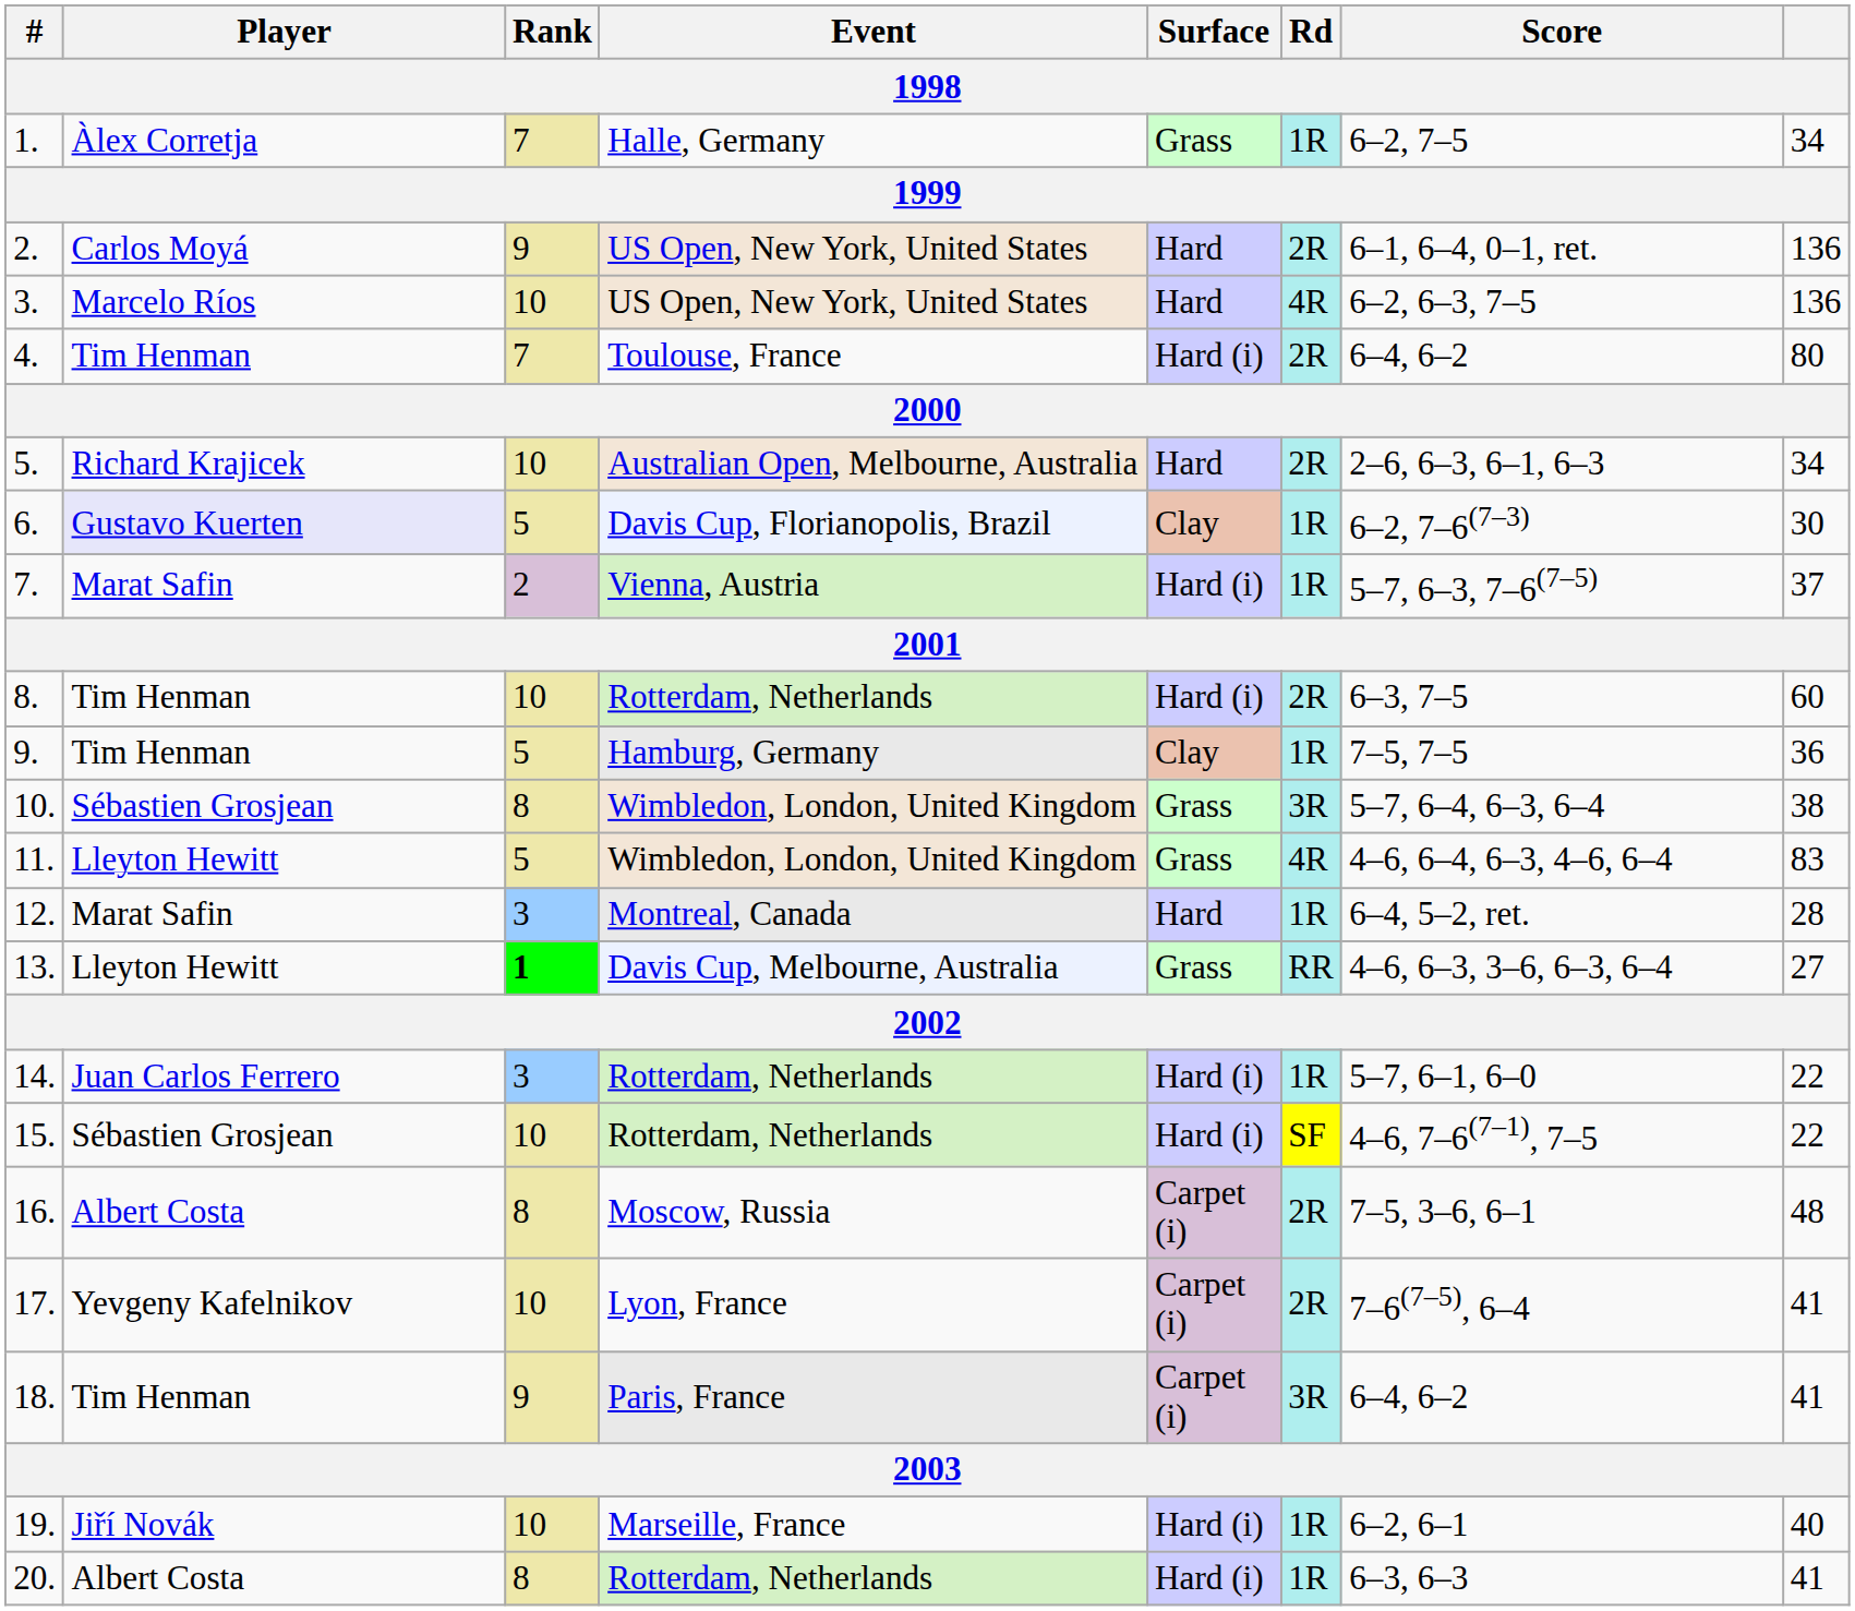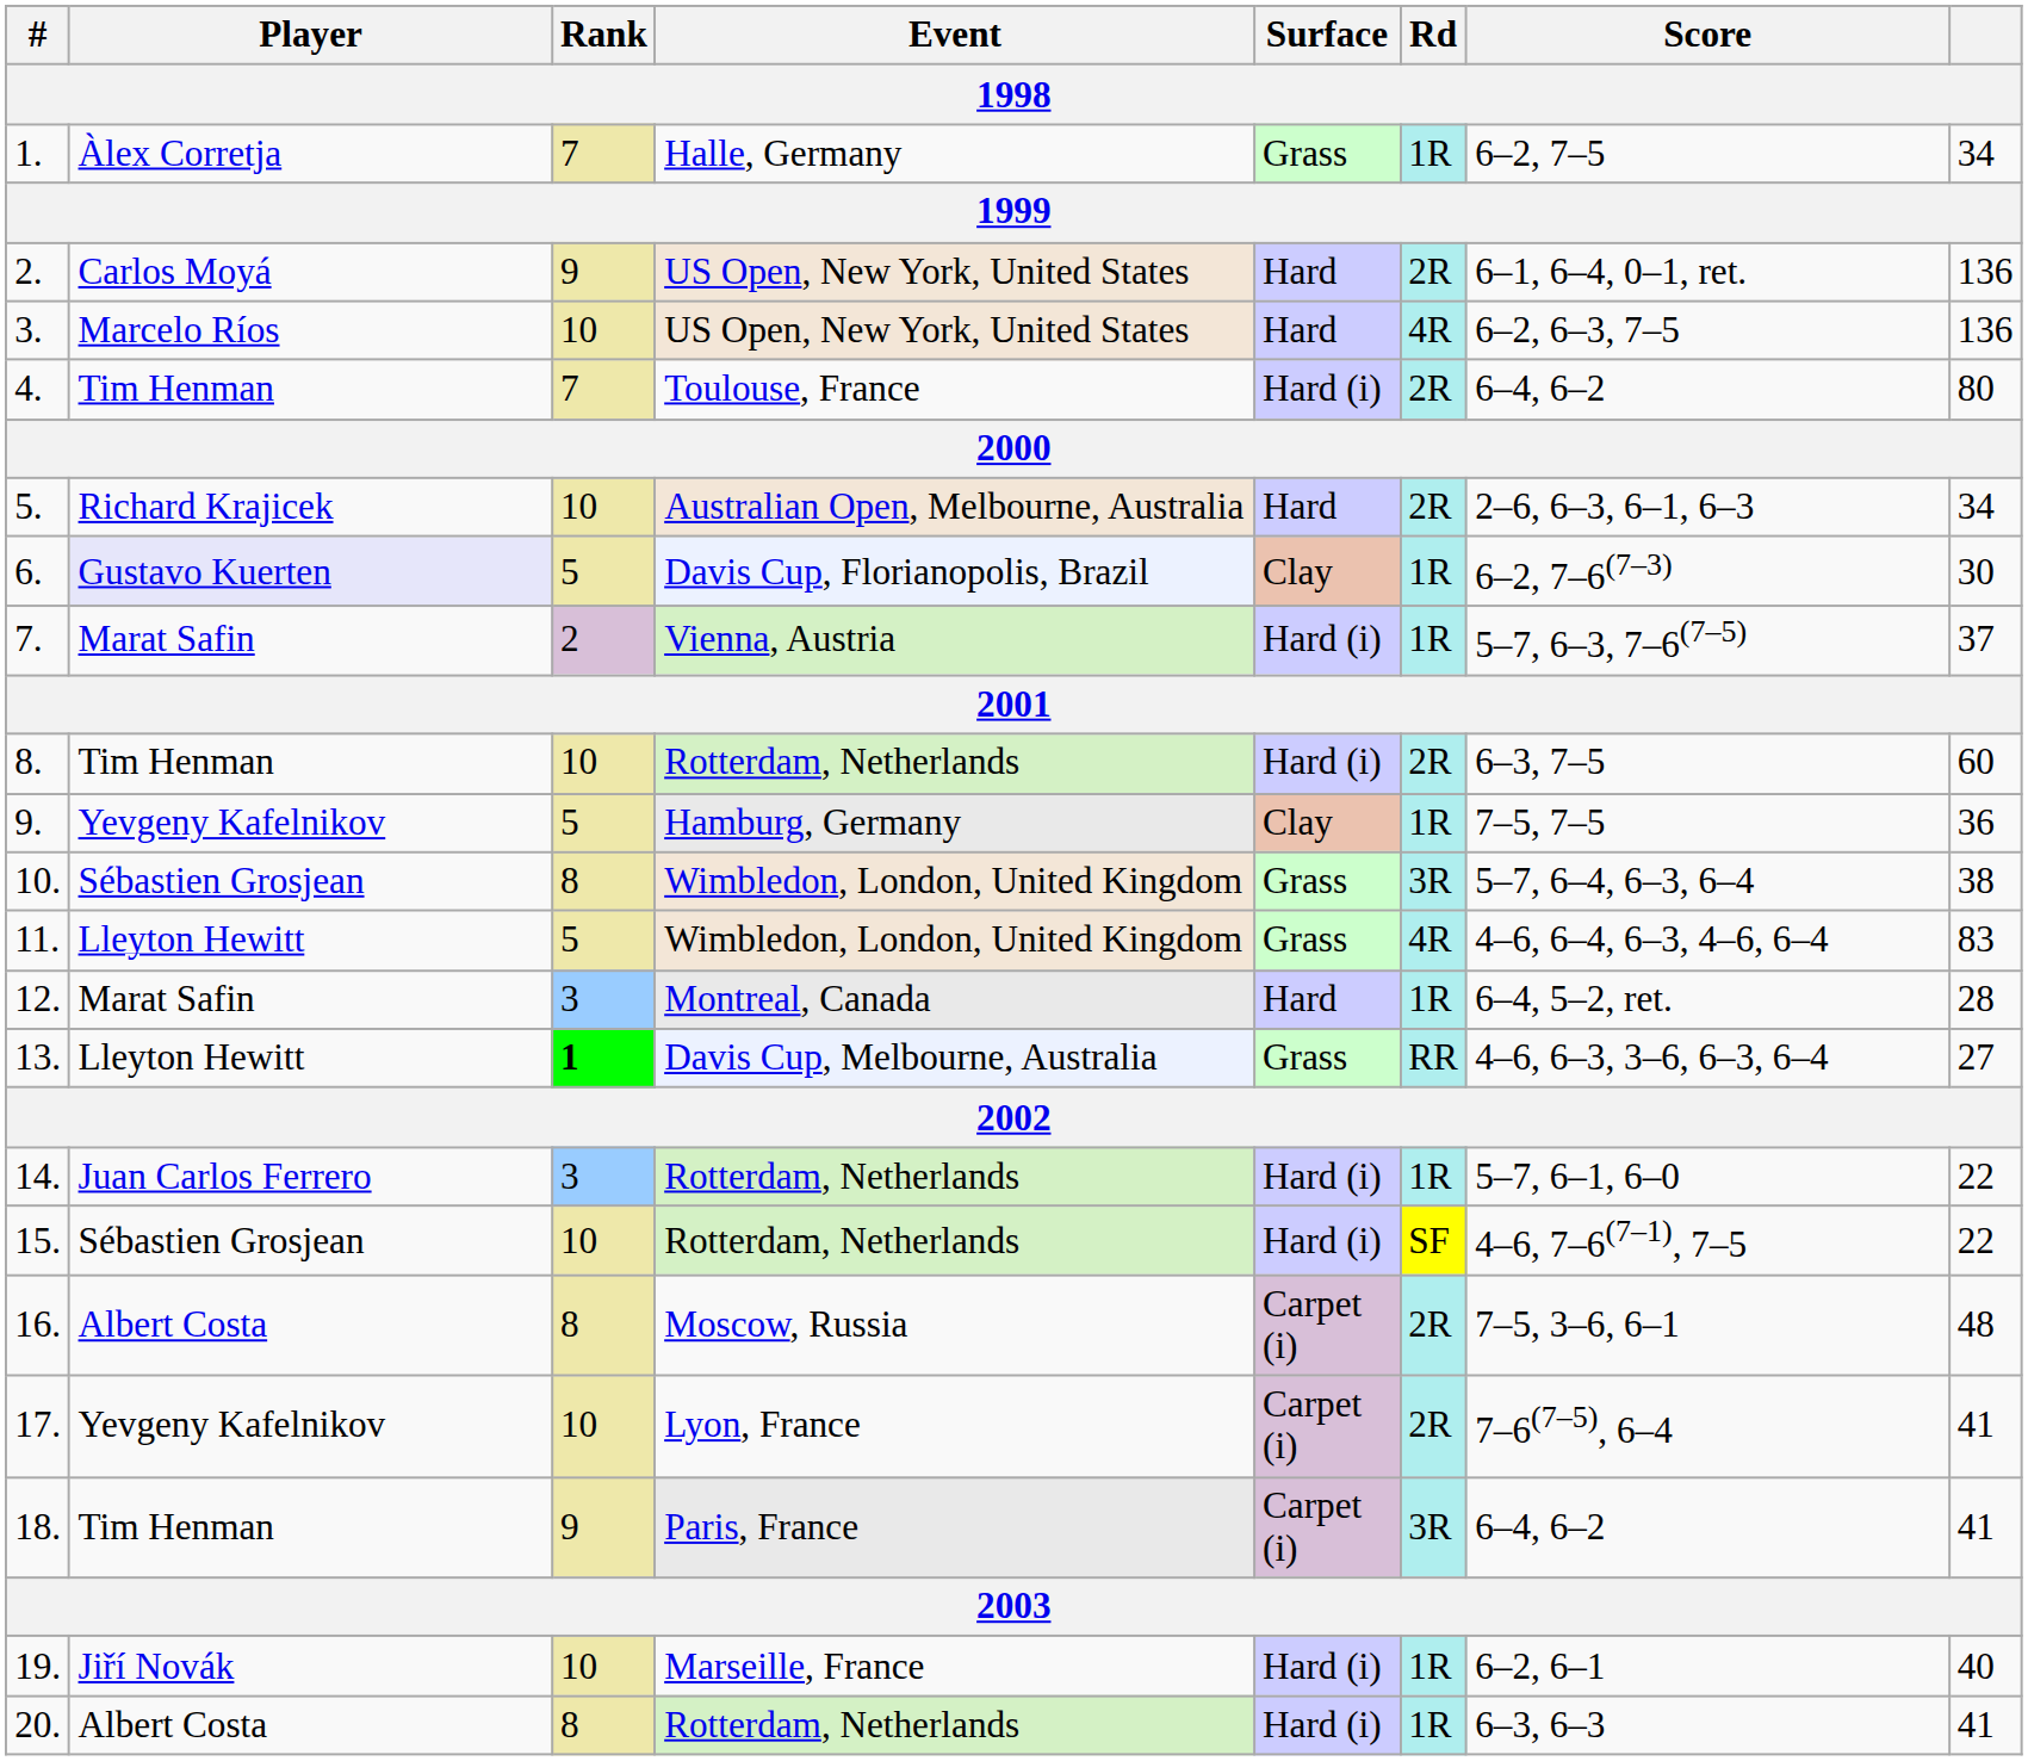 <table class="wikitable sortable">
 <tr>
 <th>#</th>
 <th width=200>Player</th>
 <th>Rank</th>
 <th width=250>Event</th>
 <th>Surface</th>
 <th>Rd</th>
 <th width=200>Score</th>
 <th></th>
 </tr>
 <tr>
 <th colspan=8><a href='#'>1998</a></th>
 </tr>
 <tr>
 <td>1.</td>
 <td> <a href='#'>Àlex Corretja</a></td>
 <td bgcolor=EEE8AA>7</td>
 <td><a href='#'>Halle</a>, Germany</td>
 <td bgcolor=#cfc>Grass</td>
 <td bgcolor=afeeee>1R</td>
 <td>6–2, 7–5</td>
 <td>34</td>
 </tr>
 <tr>
 <th colspan=8><a href='#'>1999</a></th>
 </tr>
 <tr>
 <td>2.</td>
 <td> <a href='#'>Carlos Moyá</a></td>
 <td bgcolor=EEE8AA>9</td>
 <td bgcolor=f3e6d7><a href='#'>US Open</a>, New York, United States</td>
 <td bgcolor=CCCCFF>Hard</td>
 <td bgcolor=afeeee>2R</td>
 <td>6–1, 6–4, 0–1, ret.</td>
 <td>136</td>
 </tr>
 <tr>
 <td>3.</td>
 <td> <a href='#'>Marcelo Ríos</a></td>
 <td bgcolor=EEE8AA>10</td>
 <td bgcolor=f3e6d7>US Open, New York, United States</td>
 <td bgcolor=CCCCFF>Hard</td>
 <td bgcolor=afeeee>4R</td>
 <td>6–2, 6–3, 7–5</td>
 <td>136</td>
 </tr>
 <tr>
 <td>4.</td>
 <td> <a href='#'>Tim Henman</a></td>
 <td bgcolor=EEE8AA>7</td>
 <td><a href='#'>Toulouse</a>, France</td>
 <td bgcolor=CCCCFF>Hard (i)</td>
 <td bgcolor=afeeee>2R</td>
 <td>6–4, 6–2</td>
 <td>80</td>
 </tr>
 <tr>
 <th colspan=8><a href='#'>2000</a></th>
 </tr>
 <tr>
 <td>5.</td>
 <td> <a href='#'>Richard Krajicek</a></td>
 <td bgcolor=EEE8AA>10</td>
 <td bgcolor=f3e6d7><a href='#'>Australian Open</a>, Melbourne, Australia</td>
 <td bgcolor=CCCCFF>Hard</td>
 <td bgcolor=afeeee>2R</td>
 <td>2–6, 6–3, 6–1, 6–3</td>
 <td>34</td>
 </tr>
 <tr>
 <td>6.</td>
 <td style="background: lavender;"> <a href='#'>Gustavo Kuerten</a></td>
 <td bgcolor=EEE8AA>5</td>
 <td bgcolor=ECF2FF><a href='#'>Davis Cup</a>, Florianopolis, Brazil</td>
 <td bgcolor=#ebc2af>Clay</td>
 <td bgcolor=afeeee>1R</td>
 <td>6–2, 7–6<sup>(7–3)</sup></td>
 <td>30</td>
 </tr>
 <tr>
 <td>7.</td>
 <td> <a href='#'>Marat Safin</a></td>
 <td bgcolor=thistle>2</td>
 <td bgcolor=d4f1c5><a href='#'>Vienna</a>, Austria</td>
 <td bgcolor=CCCCFF>Hard (i)</td>
 <td bgcolor=afeeee>1R</td>
 <td>5–7, 6–3, 7–6<sup>(7–5)</sup></td>
 <td>37</td>
 </tr>
 <tr>
 <th colspan=8><a href='#'>2001</a></th>
 </tr>
 <tr>
 <td>8.</td>
 <td> Tim Henman</td>
 <td bgcolor=EEE8AA>10</td>
 <td bgcolor=d4f1c5><a href='#'>Rotterdam</a>, Netherlands</td>
 <td bgcolor=CCCCFF>Hard (i)</td>
 <td bgcolor=afeeee>2R</td>
 <td>6–3, 7–5</td>
 <td>60</td>
 </tr>
 <tr>
 <td>9.</td>
-<td> Tim Henman</td>
+<td> <a href='#'>Yevgeny Kafelnikov</a></td>
 <td bgcolor=EEE8AA>5</td>
 <td bgcolor=e9e9e9><a href='#'>Hamburg</a>, Germany</td>
 <td bgcolor=#ebc2af>Clay</td>
 <td bgcolor=afeeee>1R</td>
 <td>7–5, 7–5</td>
 <td>36</td>
 </tr>
 <tr>
 <td>10.</td>
 <td> <a href='#'>Sébastien Grosjean</a></td>
 <td bgcolor=EEE8AA>8</td>
 <td bgcolor=f3e6d7><a href='#'>Wimbledon</a>, London, United Kingdom</td>
 <td bgcolor=#cfc>Grass</td>
 <td bgcolor=afeeee>3R</td>
 <td>5–7, 6–4, 6–3, 6–4</td>
 <td>38</td>
 </tr>
 <tr>
 <td>11.</td>
 <td> <a href='#'>Lleyton Hewitt</a></td>
 <td bgcolor=EEE8AA>5</td>
 <td bgcolor=f3e6d7>Wimbledon, London, United Kingdom</td>
 <td bgcolor=#cfc>Grass</td>
 <td bgcolor=afeeee>4R</td>
 <td>4–6, 6–4, 6–3, 4–6, 6–4</td>
 <td>83</td>
 </tr>
 <tr>
 <td>12.</td>
 <td> Marat Safin</td>
 <td bgcolor=99ccff>3</td>
 <td bgcolor=e9e9e9><a href='#'>Montreal</a>, Canada</td>
 <td bgcolor=CCCCFF>Hard</td>
 <td bgcolor=afeeee>1R</td>
 <td>6–4, 5–2, ret.</td>
 <td>28</td>
 </tr>
 <tr>
 <td>13.</td>
 <td> Lleyton Hewitt</td>
 <td bgcolor=lime><strong>1</strong></td>
 <td bgcolor=ECF2FF><a href='#'>Davis Cup</a>, Melbourne, Australia</td>
 <td bgcolor=#cfc>Grass</td>
 <td bgcolor=afeeee>RR</td>
 <td>4–6, 6–3, 3–6, 6–3, 6–4</td>
 <td>27</td>
 </tr>
 <tr>
 <th colspan=8><a href='#'>2002</a></th>
 </tr>
 <tr>
 <td>14.</td>
 <td> <a href='#'>Juan Carlos Ferrero</a></td>
 <td bgcolor=99ccff>3</td>
 <td bgcolor=d4f1c5><a href='#'>Rotterdam</a>, Netherlands</td>
 <td bgcolor=CCCCFF>Hard (i)</td>
 <td bgcolor=afeeee>1R</td>
 <td>5–7, 6–1, 6–0</td>
 <td>22</td>
 </tr>
 <tr>
 <td>15.</td>
 <td> Sébastien Grosjean</td>
 <td bgcolor=EEE8AA>10</td>
 <td bgcolor=d4f1c5>Rotterdam, Netherlands</td>
 <td bgcolor=CCCCFF>Hard (i)</td>
 <td bgcolor=yellow>SF</td>
 <td>4–6, 7–6<sup>(7–1)</sup>, 7–5</td>
 <td>22</td>
 </tr>
 <tr>
 <td>16.</td>
 <td> <a href='#'>Albert Costa</a></td>
 <td bgcolor=EEE8AA>8</td>
 <td><a href='#'>Moscow</a>, Russia</td>
 <td bgcolor=thistle>Carpet (i)</td>
 <td bgcolor=afeeee>2R</td>
 <td>7–5, 3–6, 6–1</td>
 <td>48</td>
 </tr>
 <tr>
 <td>17.</td>
 <td> Yevgeny Kafelnikov</td>
 <td bgcolor=EEE8AA>10</td>
 <td><a href='#'>Lyon</a>, France</td>
 <td bgcolor=thistle>Carpet (i)</td>
 <td bgcolor=afeeee>2R</td>
 <td>7–6<sup>(7–5)</sup>, 6–4</td>
 <td>41</td>
 </tr>
 <tr>
 <td>18.</td>
 <td> Tim Henman</td>
 <td bgcolor=EEE8AA>9</td>
 <td bgcolor=e9e9e9><a href='#'>Paris</a>, France</td>
 <td bgcolor=thistle>Carpet (i)</td>
 <td bgcolor=afeeee>3R</td>
 <td>6–4, 6–2</td>
 <td>41</td>
 </tr>
 <tr>
 <th colspan=8><a href='#'>2003</a></th>
 </tr>
 <tr>
 <td>19.</td>
 <td> <a href='#'>Jiří Novák</a></td>
 <td bgcolor=EEE8AA>10</td>
 <td><a href='#'>Marseille</a>, France</td>
 <td bgcolor=CCCCFF>Hard (i)</td>
 <td bgcolor=afeeee>1R</td>
 <td>6–2, 6–1</td>
 <td>40</td>
 </tr>
 <tr>
 <td>20.</td>
 <td> Albert Costa</td>
 <td bgcolor=EEE8AA>8</td>
 <td bgcolor=d4f1c5><a href='#'>Rotterdam</a>, Netherlands</td>
 <td bgcolor=CCCCFF>Hard (i)</td>
 <td bgcolor=afeeee>1R</td>
 <td>6–3, 6–3</td>
 <td>41</td>
 </tr>
 </table>
